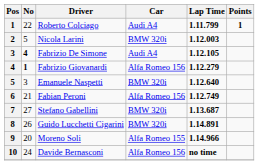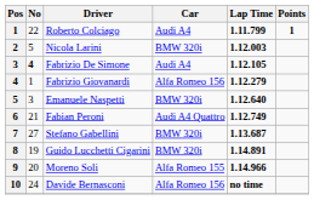 <table class="wikitable" style="font-size: 85%;">
 <tr>
 <th>Pos</th>
 <th>No</th>
 <th>Driver</th>
 <th>Car</th>
 <th>Lap Time</th>
 <th>Points</th>
 </tr>
 <tr>
 <th>1</th>
 <td>22</td>
 <td> <a href='#'>Roberto Colciago</a></td>
 <td><a href='#'>Audi A4</a></td>
 <td><strong>1.11.799</strong></td>
 <td align=center><strong>1</strong></td>
 </tr>
 <tr>
 <th>2</th>
 <td>5</td>
 <td> <a href='#'>Nicola Larini</a></td>
 <td><a href='#'>BMW 320i</a></td>
 <td><strong>1.12.003</strong></td>
 <td></td>
 </tr>
 <tr>
 <th>3</th>
 <td><strong>4</strong></td>
 <td> <a href='#'>Fabrizio De Simone</a></td>
 <td><a href='#'>Audi A4</a></td>
 <td><strong>1.12.105</strong></td>
 <td></td>
 </tr>
 <tr>
 <th>4</th>
-<td><strong>1</strong></td>
+<td>1</td>
 <td> <a href='#'>Fabrizio Giovanardi</a></td>
 <td><a href='#'>Alfa Romeo 156</a></td>
 <td><strong>1.12.279</strong></td>
 <td></td>
 </tr>
 <tr>
 <th>5</th>
 <td>3</td>
 <td> <a href='#'>Emanuele Naspetti</a></td>
 <td><a href='#'>BMW 320i</a></td>
 <td><strong>1.12.640</strong></td>
 <td></td>
 </tr>
 <tr>
 <th>6</th>
 <td>21</td>
 <td> <a href='#'>Fabian Peroni</a></td>
-<td><a href='#'>Alfa Romeo 156</a></td>
+<td><a href='#'>Audi A4 Quattro</a></td>
 <td><strong>1.12.749</strong></td>
 <td></td>
 </tr>
 <tr>
 <th>7</th>
 <td>27</td>
 <td> <a href='#'>Stefano Gabellini</a></td>
 <td><a href='#'>BMW 320i</a></td>
 <td><strong>1.13.687</strong></td>
 <td></td>
 </tr>
 <tr>
 <th>8</th>
-<td>26</td>
+<td>19</td>
 <td> <a href='#'>Guido Lucchetti Cigarini</a></td>
 <td><a href='#'>BMW 320i</a></td>
 <td><strong>1.14.891</strong></td>
 <td></td>
 </tr>
 <tr>
 <th>9</th>
 <td>20</td>
 <td> <a href='#'>Moreno Soli</a></td>
 <td><a href='#'>Alfa Romeo 155</a></td>
 <td><strong>1.14.966</strong></td>
 <td></td>
 </tr>
 <tr>
 <th>10</th>
 <td>24</td>
 <td> <a href='#'>Davide Bernasconi</a></td>
 <td><a href='#'>Alfa Romeo 156</a></td>
 <td><strong>no time</strong></td>
 <td></td>
 </tr>
 <tr>
 </tr>
 </table>
